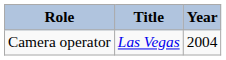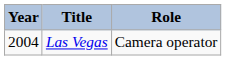 <table class="wikitable" style="font-size:95%;">
 <tr>
+<th style="background:#B0C4DE;">Year</th>
+<th style="background:#B0C4DE;">Title</th>
 <th style="background:#B0C4DE;">Role</th>
-<th style="background:#B0C4DE;">Title</th>
-<th style="background:#B0C4DE;">Year</th>
 </tr>
 <tr>
+<td>2004</td>
+<td><em><a href='#'>Las Vegas</a></em></td>
 <td>Camera operator</td>
-<td><em><a href='#'>Las Vegas</a></em></td>
-<td>2004</td>
 </tr>
 </table>
